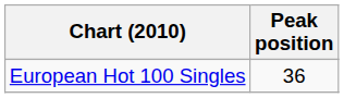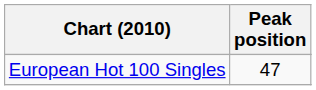 <table class="wikitable sortable" border="1">
 <tr>
 <th scope="col">Chart (2010)</th>
 <th scope="col">Peak<br>position</th>
 </tr>
 <tr>
 </tr>
 <tr>
 </tr>
 <tr>
 <td><a href='#'>European Hot 100 Singles</a></td>
-<td style="text-align:center;">36</td>
+<td style="text-align:center;">47</td>
 </tr>
 <tr>
 </tr>
 <tr>
 </tr>
 <tr>
 </tr>
 <tr>
 </tr>
 <tr>
 </tr>
 <tr>
 </tr>
 <tr>
 </tr>
 <tr>
 </tr>
 <tr>
 </tr>
 <tr>
 </tr>
 <tr>
 </tr>
 <tr>
 </tr>
 </table>
